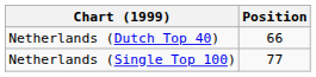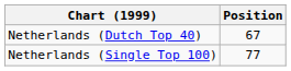 <table class="wikitable sortable">
 <tr>
 <th>Chart (1999)</th>
 <th>Position</th>
 </tr>
 <tr>
 <td>Netherlands (<a href='#'>Dutch Top 40</a>)</td>
-<td align="center">66</td>
+<td align="center">67</td>
 </tr>
 <tr>
 <td>Netherlands (<a href='#'>Single Top 100</a>)</td>
 <td align="center">77</td>
 </tr>
 </table>
